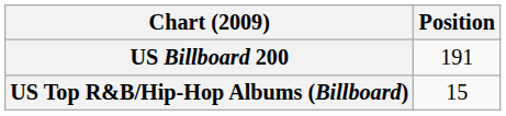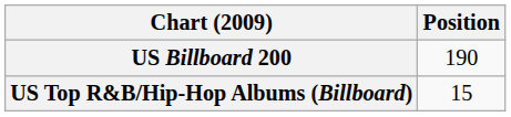 <table class="wikitable sortable plainrowheaders">
 <tr>
 <th>Chart (2009)</th>
 <th>Position</th>
 </tr>
 <tr>
 <th scope="row">US <em>Billboard</em> 200</th>
-<td style="text-align:center;">191</td>
+<td style="text-align:center;">190</td>
 </tr>
 <tr>
 <th scope="row">US Top R&B/Hip-Hop Albums (<em>Billboard</em>)</th>
 <td style="text-align:center;">15</td>
 </tr>
 </table>
